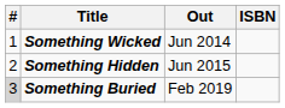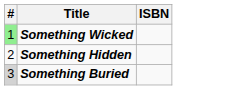 <table class="wikitable sortable">
 <tr>
 <th>#</th>
 <th>Title</th>
-<th>Out</th>
 <th class="unsortable">ISBN</th>
 </tr>
 <tr>
-<td>1</td>
+<td style="background: lightgreen;">1</td>
 <td><strong><em>Something Wicked</em></strong></td>
-<td>Jun 2014</td>
 <td></td>
 </tr>
 <tr>
 <td>2</td>
 <td><strong><em>Something Hidden</em></strong></td>
-<td>Jun 2015</td>
 <td></td>
 </tr>
 <tr>
 <td style="background: lightgrey;">3</td>
 <td><strong><em>Something Buried</em></strong></td>
-<td>Feb 2019</td>
 <td></td>
 </tr>
 </table>
